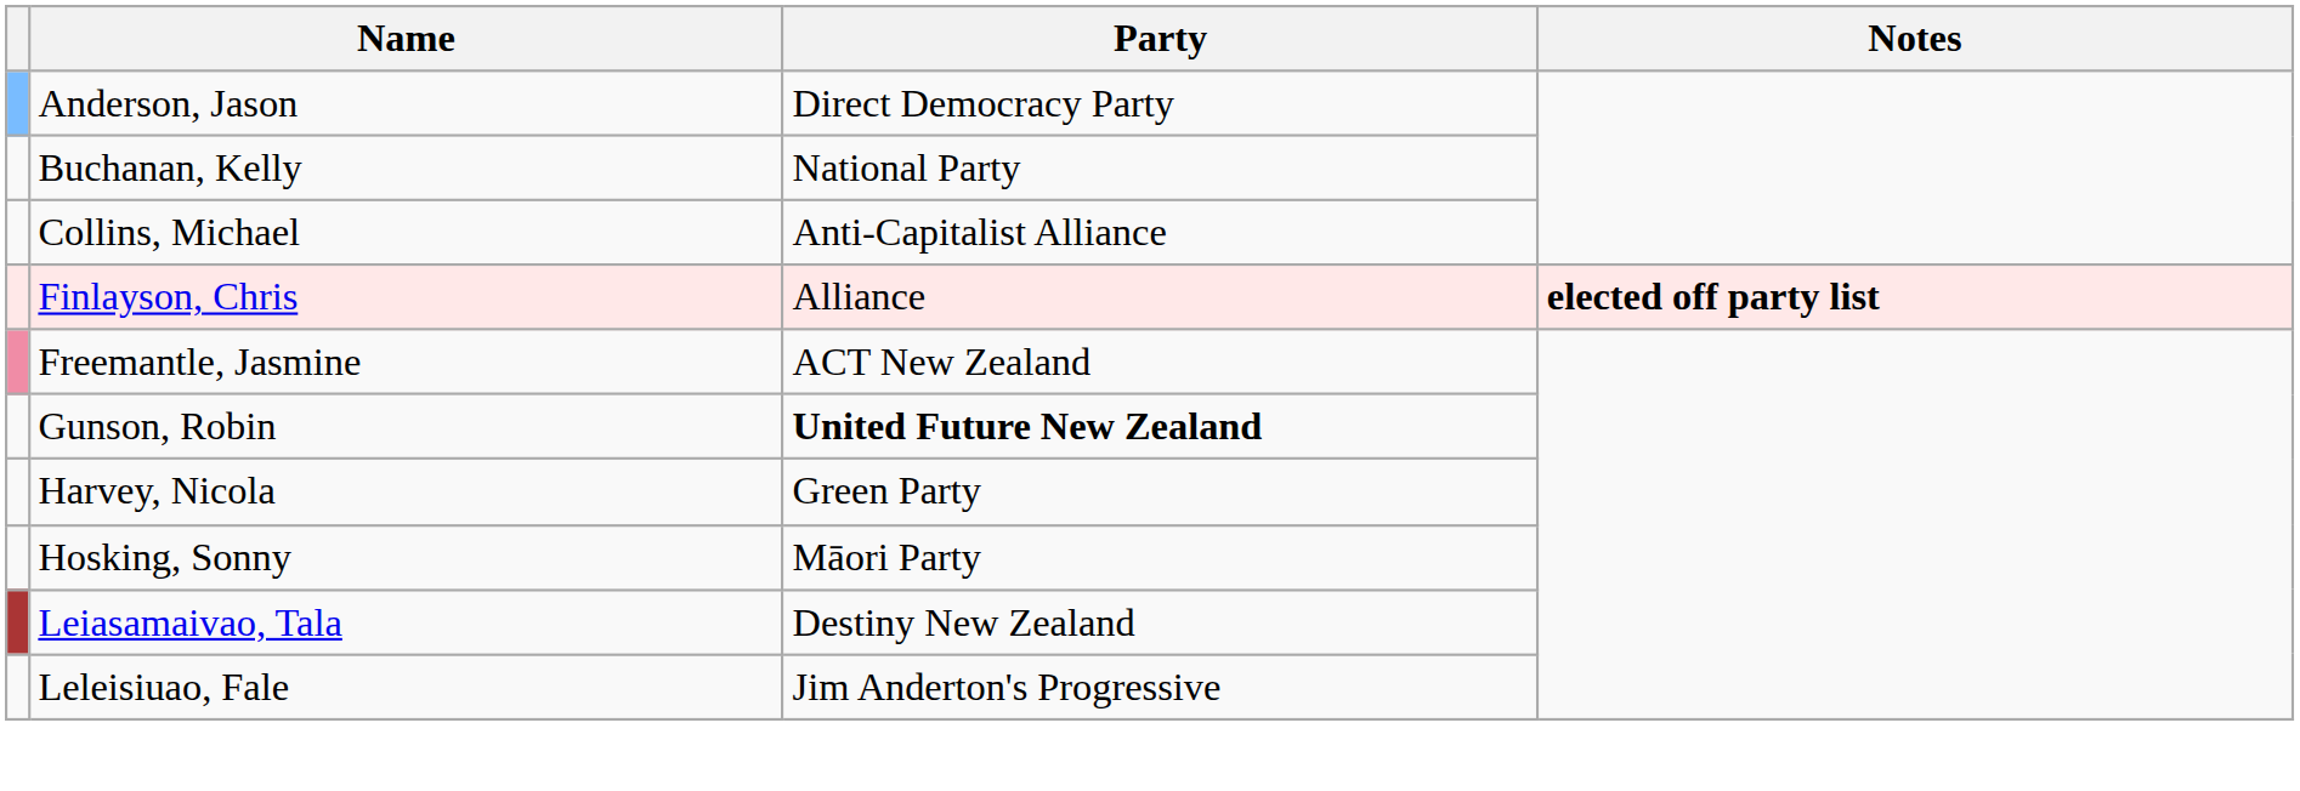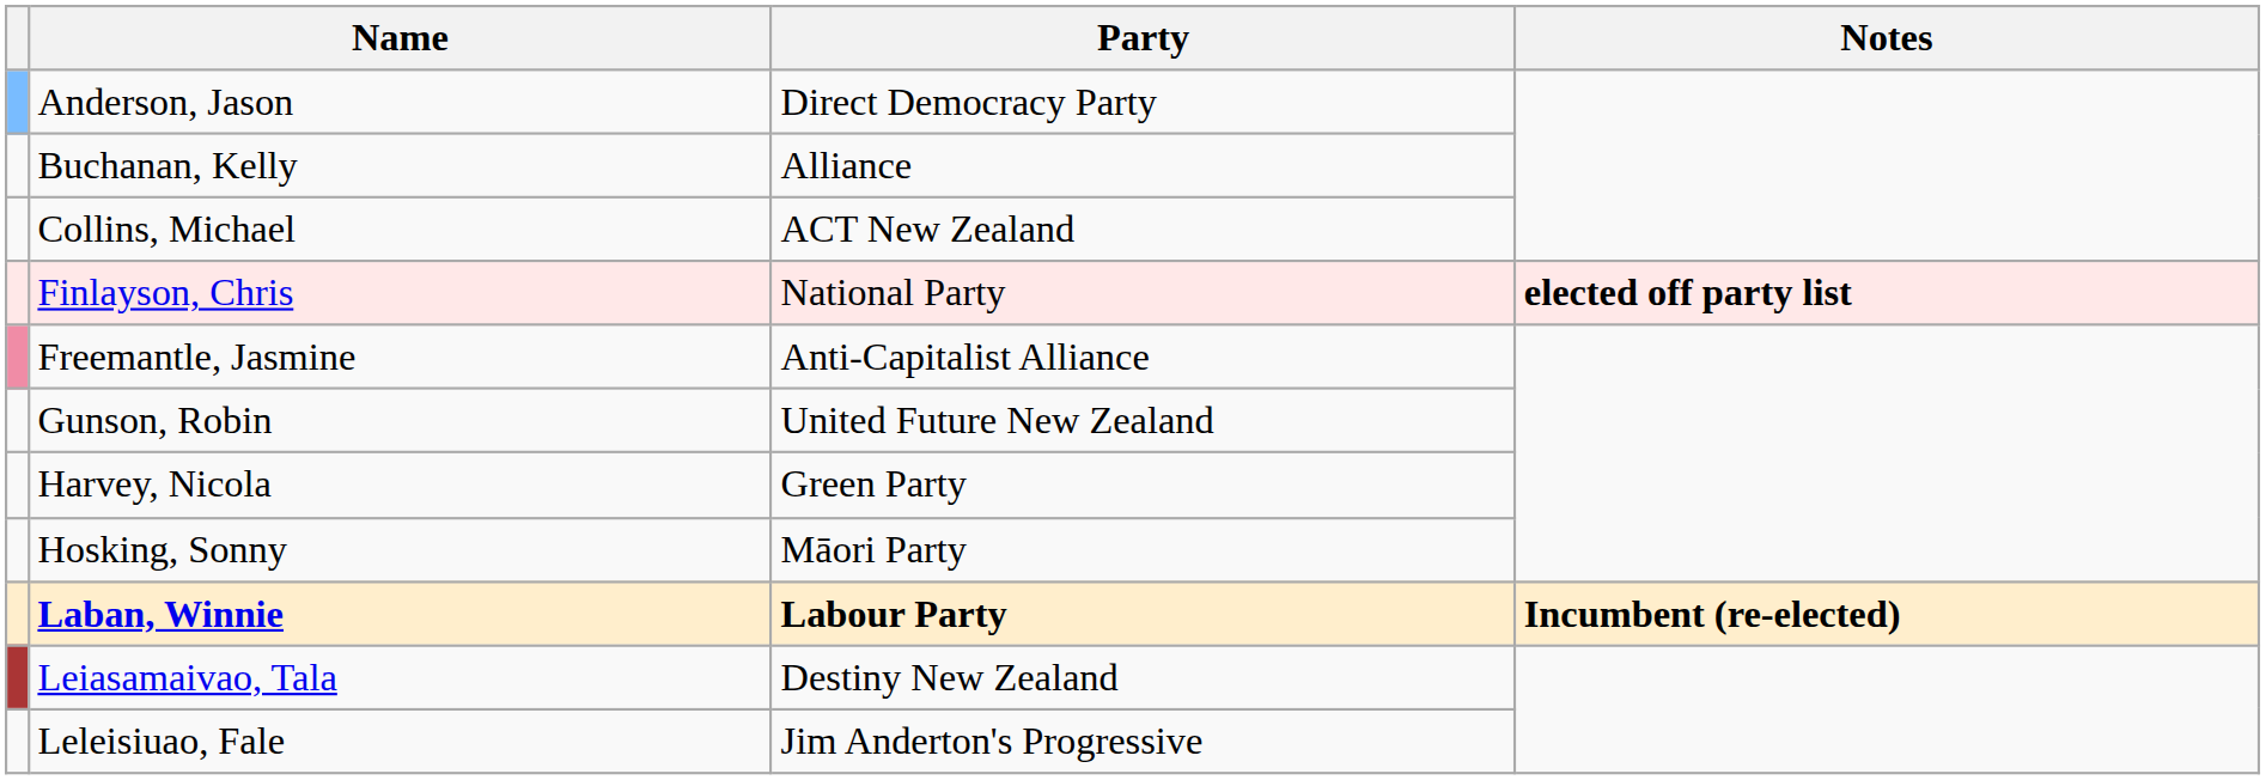 <table class="wikitable" width="70%" style="font-size:95%;">
 <tr>
 <th width=1%></th>
 <th width=33%>Name</th>
 <th width=33%>Party</th>
 <th width=33%>Notes</th>
 </tr>
 <tr -->
 <td bgcolor=#79bcff></td>
 <td>Anderson, Jason</td>
 <td>Direct Democracy Party</td>
 </tr>
 <tr -->
 <td bgcolor=></td>
 <td>Buchanan, Kelly</td>
-<td>National Party</td>
+<td>Alliance</td>
 </tr>
 <tr -->
 <td bgcolor=></td>
 <td>Collins, Michael</td>
-<td>Anti-Capitalist Alliance</td>
+<td>ACT New Zealand</td>
 </tr>
 <tr ---- bgcolor=#FFE8E8>
 <td bgcolor=></td>
 <td><a href='#'>Finlayson, Chris</a></td>
-<td>Alliance</td>
+<td>National Party</td>
 <td><strong>elected off party list</strong></td>
 </tr>
 <tr -->
 <td bgcolor=#f08ca6></td>
 <td>Freemantle, Jasmine</td>
-<td>ACT New Zealand</td>
+<td>Anti-Capitalist Alliance</td>
 </tr>
 <tr -->
 <td bgcolor=></td>
 <td>Gunson, Robin</td>
-<td><strong>United Future New Zealand</strong></td>
+<td>United Future New Zealand</td>
 </tr>
 <tr -->
 <td bgcolor=></td>
 <td>Harvey, Nicola</td>
 <td>Green Party</td>
 </tr>
 <tr -->
 <td bgcolor=></td>
 <td>Hosking, Sonny</td>
 <td>Māori Party</td>
+</tr>
+<tr ---- bgcolor=#FFEECC>
+<td bgcolor=></td>
+<td><strong><a href='#'>Laban, Winnie</a></strong></td>
+<td><strong>Labour Party</strong></td>
+<td><strong>Incumbent (re-elected)</strong></td>
 </tr>
 <tr -->
 <td bgcolor=#aa3535></td>
 <td><a href='#'>Leiasamaivao, Tala</a></td>
 <td>Destiny New Zealand</td>
 </tr>
 <tr -->
 <td bgcolor=></td>
 <td>Leleisiuao, Fale</td>
 <td>Jim Anderton's Progressive</td>
 </tr>
 </table>
